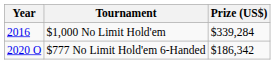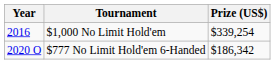 <table class="wikitable">
 <tr>
 <th>Year</th>
 <th>Tournament</th>
 <th>Prize (US$)</th>
 </tr>
 <tr>
 <td><a href='#'>2016</a></td>
 <td>$1,000 No Limit Hold'em</td>
-<td>$339,284</td>
+<td>$339,254</td>
 </tr>
 <tr>
 <td><a href='#'>2020 O</a></td>
 <td>$777 No Limit Hold'em 6-Handed</td>
 <td>$186,342</td>
 </tr>
 </table>
